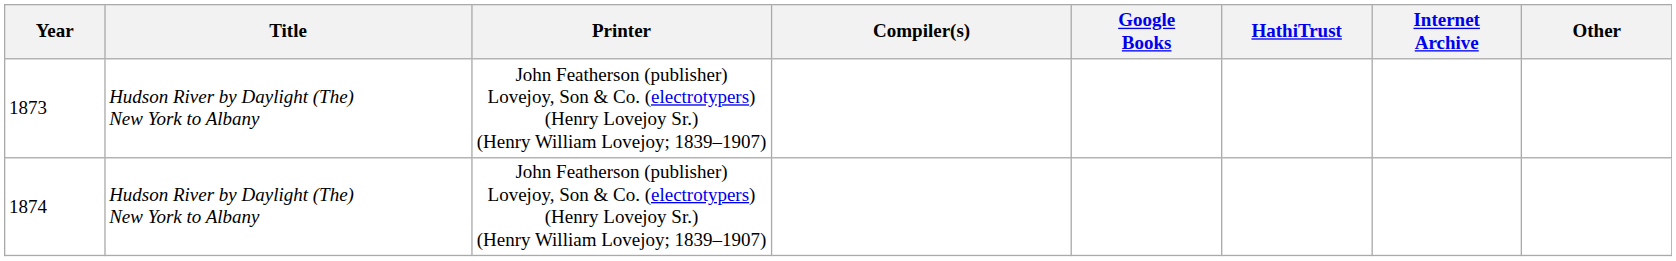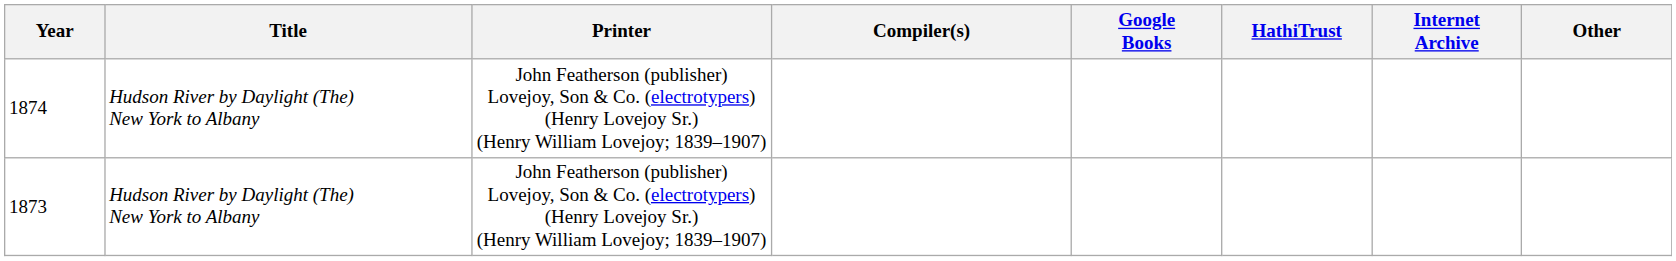 <table class="wikitable collapsible sortable" border="0" cellpadding="1" style="color:black; background-color: #FFFFFF; font-size: 90%; width:100%">
 <tr>
 <th>Year</th>
 <th>Title</th>
 <th>Printer</th>
 <th>Compiler(s)</th>
 <th><a href='#'>Google<br>Books</a></th>
 <th><a href='#'>HathiTrust</a></th>
 <th><a href='#'>Internet<br>Archive</a></th>
 <th>Other</th>
 </tr>
 <tr>
+<td width="6%">1874</td>
+<td width="22%" data-sort-value="HudsonRiver 1874"><em>Hudson River by Daylight (The)<div>New York to Albany</div></em></td>
+<td style="text-align:center" width="18%" data-sort-value="featherson 1874">John Featherson (publisher)<br>Lovejoy, Son & Co. (<a href='#'>electrotypers</a>)<br>(Henry Lovejoy Sr.)<br>(Henry William Lovejoy; 1839–1907)</td>
+<td style="text-align:center" width="18%"></td>
+<td style="text-align:center" width="9%"></td>
+<td style="text-align:center" width="9%"></td>
+<td style="text-align:center" width="9%"></td>
+<td style="text-align:center" width="9%"></td>
+</tr>
+<tr>
 <td width="6%">1873</td>
 <td width="22%" data-sort-value="HudsonRiver 1873"><em>Hudson River by Daylight (The)<div>New York to Albany</div></em></td>
 <td style="text-align:center" width="18%" data-sort-value="featherson 1873">John Featherson (publisher)<br>Lovejoy, Son & Co. (<a href='#'>electrotypers</a>)<br>(Henry Lovejoy Sr.)<br>(Henry William Lovejoy; 1839–1907)</td>
 <td style="text-align:center" width="18%"></td>
 <td style="text-align:center" width="9%"></td>
 <td style="text-align:center" width="9%"><br></td>
 <td style="text-align:center" width="9%"></td>
 <td style="text-align:center" width="9%"></td>
 </tr>
-<tr>
-<td width="6%">1874</td>
-<td width="22%" data-sort-value="HudsonRiver 1874"><em>Hudson River by Daylight (The)<div>New York to Albany</div></em></td>
-<td style="text-align:center" width="18%" data-sort-value="featherson 1874">John Featherson (publisher)<br>Lovejoy, Son & Co. (<a href='#'>electrotypers</a>)<br>(Henry Lovejoy Sr.)<br>(Henry William Lovejoy; 1839–1907)</td>
-<td style="text-align:center" width="18%"></td>
-<td style="text-align:center" width="9%"></td>
-<td style="text-align:center" width="9%"></td>
-<td style="text-align:center" width="9%"></td>
-<td style="text-align:center" width="9%"></td>
-</tr>
 </table>
